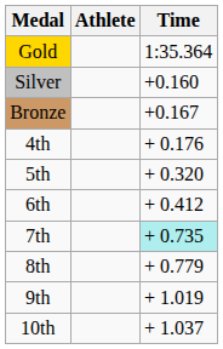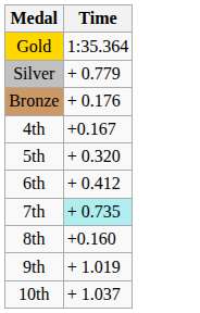 <table class="wikitable">
 <tr>
 <th>Medal</th>
-<th>Athlete</th>
 <th>Time</th>
 </tr>
 <tr>
 <td bgcolor="gold" align="center">Gold</td>
-<td></td>
 <td>1:35.364</td>
 </tr>
 <tr>
 <td bgcolor="silver" align="center">Silver</td>
-<td></td>
-<td>+0.160</td>
+<td>+ 0.779</td>
 </tr>
 <tr>
 <td bgcolor="CC9966" align="center">Bronze</td>
-<td></td>
+<td>+ 0.176</td>
+</tr>
+<tr>
+<td align="center">4th</td>
 <td>+0.167</td>
 </tr>
 <tr>
-<td align="center">4th</td>
-<td></td>
-<td>+ 0.176</td>
-</tr>
-<tr>
 <td align="center">5th</td>
-<td></td>
 <td>+ 0.320</td>
 </tr>
 <tr>
 <td align="center">6th</td>
-<td></td>
 <td>+ 0.412</td>
 </tr>
 <tr>
 <td align="center">7th</td>
-<td></td>
 <td style="background: paleturquoise;">+ 0.735</td>
 </tr>
 <tr>
 <td align="center">8th</td>
-<td></td>
-<td>+ 0.779</td>
+<td>+0.160</td>
 </tr>
 <tr>
 <td align="center">9th</td>
-<td></td>
 <td>+ 1.019</td>
 </tr>
 <tr>
 <td align="center">10th</td>
-<td></td>
 <td>+ 1.037</td>
 </tr>
 </table>
